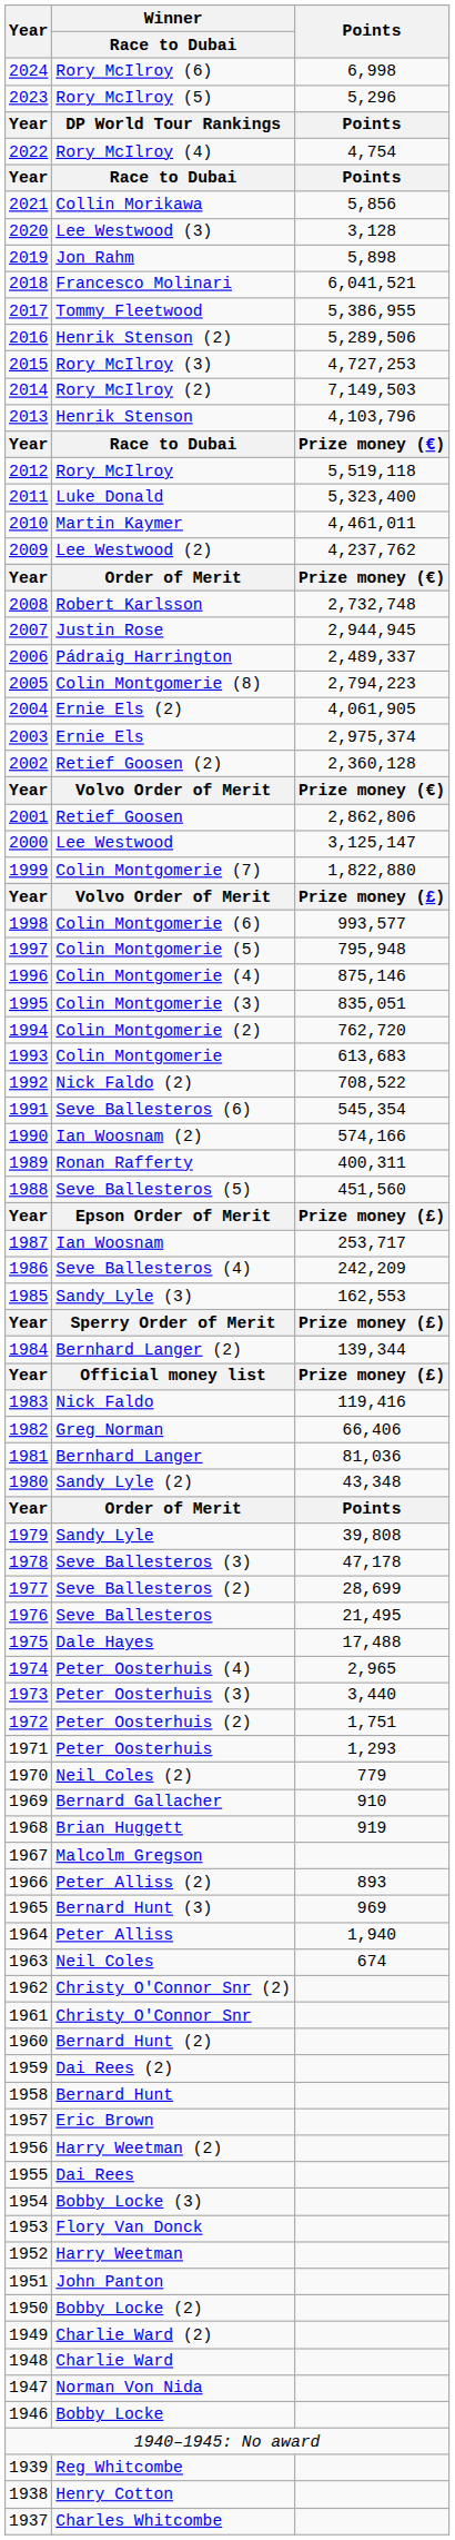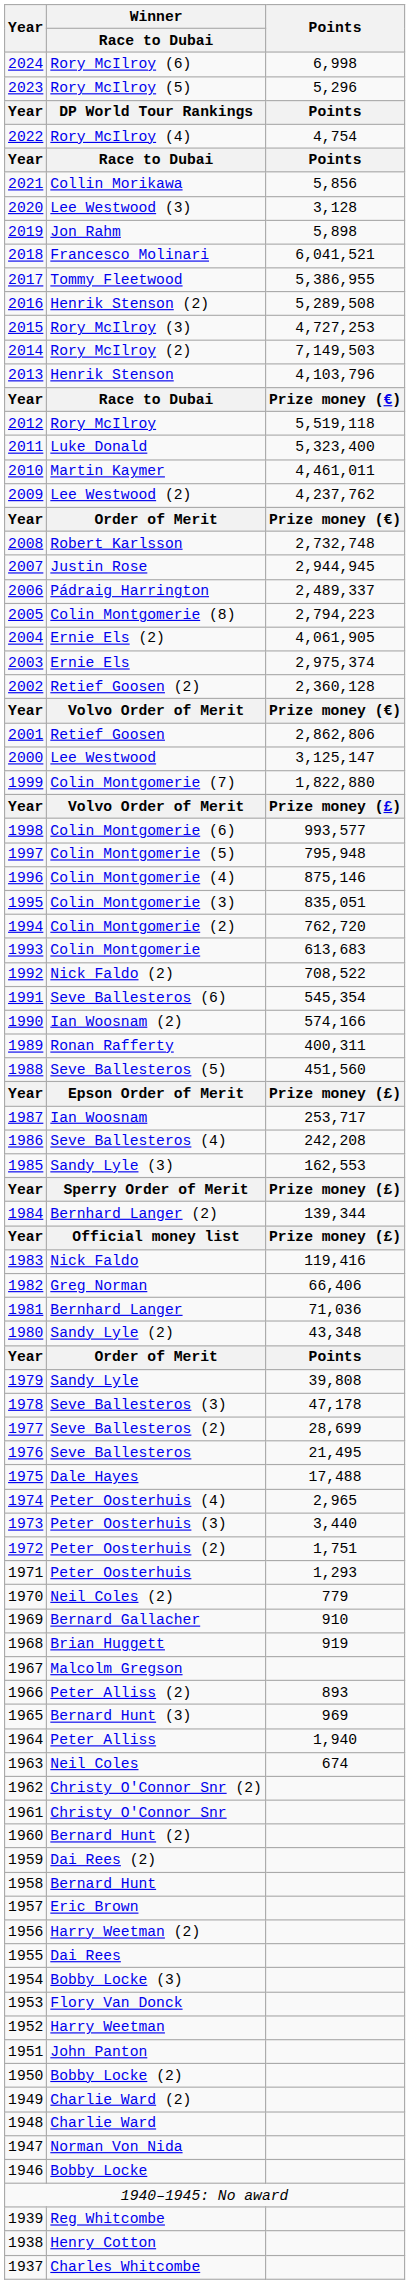 <table class="wikitable">
 <tr>
 <th rowspan=2>Year</th>
 <th>Winner</th>
 <th rowspan=2>Points</th>
 </tr>
 <tr>
 <th>Race to Dubai</th>
 </tr>
 <tr>
 <td align=center><a href='#'>2024</a></td>
 <td> <a href='#'>Rory McIlroy</a> (6)</td>
 <td align=center>6,998</td>
 </tr>
 <tr>
 <td align=center><a href='#'>2023</a></td>
 <td> <a href='#'>Rory McIlroy</a> (5)</td>
 <td align=center>5,296</td>
 </tr>
 <tr>
 <th>Year</th>
 <th>DP World Tour Rankings</th>
 <th>Points</th>
 </tr>
 <tr>
 <td align=center><a href='#'>2022</a></td>
 <td> <a href='#'>Rory McIlroy</a> (4)</td>
 <td align=center>4,754</td>
 </tr>
 <tr>
 <th>Year</th>
 <th>Race to Dubai</th>
 <th>Points</th>
 </tr>
 <tr>
 <td align=center><a href='#'>2021</a></td>
 <td> <a href='#'>Collin Morikawa</a></td>
 <td align=center>5,856</td>
 </tr>
 <tr>
 <td align=center><a href='#'>2020</a></td>
 <td> <a href='#'>Lee Westwood</a> (3)</td>
 <td align=center>3,128</td>
 </tr>
 <tr>
 <td align=center><a href='#'>2019</a></td>
 <td> <a href='#'>Jon Rahm</a></td>
 <td align=center>5,898</td>
 </tr>
 <tr>
 <td align=center><a href='#'>2018</a></td>
 <td> <a href='#'>Francesco Molinari</a></td>
 <td align=center>6,041,521</td>
 </tr>
 <tr>
 <td align=center><a href='#'>2017</a></td>
 <td> <a href='#'>Tommy Fleetwood</a></td>
 <td align=center>5,386,955</td>
 </tr>
 <tr>
 <td align=center><a href='#'>2016</a></td>
 <td> <a href='#'>Henrik Stenson</a> (2)</td>
-<td align=center>5,289,506</td>
+<td align=center>5,289,508</td>
 </tr>
 <tr>
 <td align=center><a href='#'>2015</a></td>
 <td> <a href='#'>Rory McIlroy</a> (3)</td>
 <td align=center>4,727,253</td>
 </tr>
 <tr>
 <td align=center><a href='#'>2014</a></td>
 <td> <a href='#'>Rory McIlroy</a> (2)</td>
 <td align=center>7,149,503</td>
 </tr>
 <tr>
 <td align=center><a href='#'>2013</a></td>
 <td> <a href='#'>Henrik Stenson</a></td>
 <td align=center>4,103,796</td>
 </tr>
 <tr>
 <th>Year</th>
 <th>Race to Dubai</th>
 <th>Prize money (<a href='#'>€</a>)</th>
 </tr>
 <tr>
 <td align=center><a href='#'>2012</a></td>
 <td> <a href='#'>Rory McIlroy</a></td>
 <td align=center>5,519,118</td>
 </tr>
 <tr>
 <td align=center><a href='#'>2011</a></td>
 <td> <a href='#'>Luke Donald</a></td>
 <td align=center>5,323,400</td>
 </tr>
 <tr>
 <td align=center><a href='#'>2010</a></td>
 <td> <a href='#'>Martin Kaymer</a></td>
 <td align=center>4,461,011</td>
 </tr>
 <tr>
 <td align=center><a href='#'>2009</a></td>
 <td> <a href='#'>Lee Westwood</a> (2)</td>
 <td align=center>4,237,762</td>
 </tr>
 <tr>
 <th>Year</th>
 <th>Order of Merit</th>
 <th>Prize money (€)</th>
 </tr>
 <tr>
 <td align=center><a href='#'>2008</a></td>
 <td> <a href='#'>Robert Karlsson</a></td>
 <td align=center>2,732,748</td>
 </tr>
 <tr>
 <td align=center><a href='#'>2007</a></td>
 <td> <a href='#'>Justin Rose</a></td>
 <td align=center>2,944,945</td>
 </tr>
 <tr>
 <td align=center><a href='#'>2006</a></td>
 <td> <a href='#'>Pádraig Harrington</a></td>
 <td align=center>2,489,337</td>
 </tr>
 <tr>
 <td align=center><a href='#'>2005</a></td>
 <td> <a href='#'>Colin Montgomerie</a> (8)</td>
 <td align=center>2,794,223</td>
 </tr>
 <tr>
 <td align=center><a href='#'>2004</a></td>
 <td> <a href='#'>Ernie Els</a> (2)</td>
 <td align=center>4,061,905</td>
 </tr>
 <tr>
 <td align=center><a href='#'>2003</a></td>
 <td> <a href='#'>Ernie Els</a></td>
 <td align=center>2,975,374</td>
 </tr>
 <tr>
 <td align=center><a href='#'>2002</a></td>
 <td> <a href='#'>Retief Goosen</a> (2)</td>
 <td align=center>2,360,128</td>
 </tr>
 <tr>
 <th>Year</th>
 <th>Volvo Order of Merit</th>
 <th>Prize money (€)</th>
 </tr>
 <tr>
 <td align=center><a href='#'>2001</a></td>
 <td> <a href='#'>Retief Goosen</a></td>
 <td align=center>2,862,806</td>
 </tr>
 <tr>
 <td align=center><a href='#'>2000</a></td>
 <td> <a href='#'>Lee Westwood</a></td>
 <td align=center>3,125,147</td>
 </tr>
 <tr>
 <td align=center><a href='#'>1999</a></td>
 <td> <a href='#'>Colin Montgomerie</a> (7)</td>
 <td align=center>1,822,880</td>
 </tr>
 <tr>
 <th>Year</th>
 <th>Volvo Order of Merit</th>
 <th>Prize money (<a href='#'>£</a>)</th>
 </tr>
 <tr>
 <td align=center><a href='#'>1998</a></td>
 <td> <a href='#'>Colin Montgomerie</a> (6)</td>
 <td align=center>993,577</td>
 </tr>
 <tr>
 <td align=center><a href='#'>1997</a></td>
 <td> <a href='#'>Colin Montgomerie</a> (5)</td>
 <td align=center>795,948</td>
 </tr>
 <tr>
 <td align=center><a href='#'>1996</a></td>
 <td> <a href='#'>Colin Montgomerie</a> (4)</td>
 <td align=center>875,146</td>
 </tr>
 <tr>
 <td align=center><a href='#'>1995</a></td>
 <td> <a href='#'>Colin Montgomerie</a> (3)</td>
 <td align=center>835,051</td>
 </tr>
 <tr>
 <td align=center><a href='#'>1994</a></td>
 <td> <a href='#'>Colin Montgomerie</a> (2)</td>
 <td align=center>762,720</td>
 </tr>
 <tr>
 <td align=center><a href='#'>1993</a></td>
 <td> <a href='#'>Colin Montgomerie</a></td>
 <td align=center>613,683</td>
 </tr>
 <tr>
 <td align=center><a href='#'>1992</a></td>
 <td> <a href='#'>Nick Faldo</a> (2)</td>
 <td align=center>708,522</td>
 </tr>
 <tr>
 <td align=center><a href='#'>1991</a></td>
 <td> <a href='#'>Seve Ballesteros</a> (6)</td>
 <td align=center>545,354</td>
 </tr>
 <tr>
 <td align=center><a href='#'>1990</a></td>
 <td> <a href='#'>Ian Woosnam</a> (2)</td>
 <td align=center>574,166</td>
 </tr>
 <tr>
 <td align=center><a href='#'>1989</a></td>
 <td> <a href='#'>Ronan Rafferty</a></td>
 <td align=center>400,311</td>
 </tr>
 <tr>
 <td align=center><a href='#'>1988</a></td>
 <td> <a href='#'>Seve Ballesteros</a> (5)</td>
 <td align=center>451,560</td>
 </tr>
 <tr>
 <th>Year</th>
 <th>Epson Order of Merit</th>
 <th>Prize money (£)</th>
 </tr>
 <tr>
 <td align=center><a href='#'>1987</a></td>
 <td> <a href='#'>Ian Woosnam</a></td>
 <td align=center>253,717</td>
 </tr>
 <tr>
 <td align=center><a href='#'>1986</a></td>
 <td> <a href='#'>Seve Ballesteros</a> (4)</td>
-<td align=center>242,209</td>
+<td align=center>242,208</td>
 </tr>
 <tr>
 <td align=center><a href='#'>1985</a></td>
 <td> <a href='#'>Sandy Lyle</a> (3)</td>
 <td align=center>162,553</td>
 </tr>
 <tr>
 <th>Year</th>
 <th>Sperry Order of Merit</th>
 <th>Prize money (£)</th>
 </tr>
 <tr>
 <td align=center><a href='#'>1984</a></td>
 <td> <a href='#'>Bernhard Langer</a> (2)</td>
 <td align=center>139,344</td>
 </tr>
 <tr>
 <th>Year</th>
 <th>Official money list</th>
 <th>Prize money (£)</th>
 </tr>
 <tr>
 <td align=center><a href='#'>1983</a></td>
 <td> <a href='#'>Nick Faldo</a></td>
 <td align=center>119,416</td>
 </tr>
 <tr>
 <td align=center><a href='#'>1982</a></td>
 <td> <a href='#'>Greg Norman</a></td>
 <td align=center>66,406</td>
 </tr>
 <tr>
 <td align=center><a href='#'>1981</a></td>
 <td> <a href='#'>Bernhard Langer</a></td>
-<td align=center>81,036</td>
+<td align=center>71,036</td>
 </tr>
 <tr>
 <td align=center><a href='#'>1980</a></td>
 <td> <a href='#'>Sandy Lyle</a> (2)</td>
 <td align=center>43,348</td>
 </tr>
 <tr>
 <th>Year</th>
 <th>Order of Merit</th>
 <th>Points</th>
 </tr>
 <tr>
 <td align=center><a href='#'>1979</a></td>
 <td> <a href='#'>Sandy Lyle</a></td>
 <td align=center>39,808</td>
 </tr>
 <tr>
 <td align=center><a href='#'>1978</a></td>
 <td> <a href='#'>Seve Ballesteros</a> (3)</td>
 <td align=center>47,178</td>
 </tr>
 <tr>
 <td align=center><a href='#'>1977</a></td>
 <td> <a href='#'>Seve Ballesteros</a> (2)</td>
 <td align=center>28,699</td>
 </tr>
 <tr>
 <td align=center><a href='#'>1976</a></td>
 <td> <a href='#'>Seve Ballesteros</a></td>
 <td align=center>21,495</td>
 </tr>
 <tr>
 <td align=center><a href='#'>1975</a></td>
 <td> <a href='#'>Dale Hayes</a></td>
 <td align=center>17,488</td>
 </tr>
 <tr>
 <td align=center><a href='#'>1974</a></td>
 <td> <a href='#'>Peter Oosterhuis</a> (4)</td>
 <td align=center>2,965</td>
 </tr>
 <tr>
 <td align=center><a href='#'>1973</a></td>
 <td> <a href='#'>Peter Oosterhuis</a> (3)</td>
 <td align=center>3,440</td>
 </tr>
 <tr>
 <td align=center><a href='#'>1972</a></td>
 <td> <a href='#'>Peter Oosterhuis</a> (2)</td>
 <td align=center>1,751</td>
 </tr>
 <tr>
 <td align=center>1971</td>
 <td> <a href='#'>Peter Oosterhuis</a></td>
 <td align=center>1,293</td>
 </tr>
 <tr>
 <td align=center>1970</td>
 <td> <a href='#'>Neil Coles</a> (2)</td>
 <td align=center>779</td>
 </tr>
 <tr>
 <td align=center>1969</td>
 <td> <a href='#'>Bernard Gallacher</a></td>
 <td align=center>910</td>
 </tr>
 <tr>
 <td align=center>1968</td>
 <td> <a href='#'>Brian Huggett</a></td>
 <td align=center>919</td>
 </tr>
 <tr>
 <td align=center>1967</td>
 <td> <a href='#'>Malcolm Gregson</a></td>
 <td align=center></td>
 </tr>
 <tr>
 <td align=center>1966</td>
 <td> <a href='#'>Peter Alliss</a> (2)</td>
 <td align=center>893</td>
 </tr>
 <tr>
 <td align=center>1965</td>
 <td> <a href='#'>Bernard Hunt</a> (3)</td>
 <td align=center>969</td>
 </tr>
 <tr>
 <td align=center>1964</td>
 <td> <a href='#'>Peter Alliss</a></td>
 <td align=center>1,940</td>
 </tr>
 <tr>
 <td align=center>1963</td>
 <td> <a href='#'>Neil Coles</a></td>
 <td align=center>674</td>
 </tr>
 <tr>
 <td align=center>1962</td>
 <td> <a href='#'>Christy O'Connor Snr</a> (2)</td>
 <td align=center></td>
 </tr>
 <tr>
 <td align=center>1961</td>
 <td> <a href='#'>Christy O'Connor Snr</a></td>
 <td align=center></td>
 </tr>
 <tr>
 <td align=center>1960</td>
 <td> <a href='#'>Bernard Hunt</a> (2)</td>
 <td align=center></td>
 </tr>
 <tr>
 <td align=center>1959</td>
 <td> <a href='#'>Dai Rees</a> (2)</td>
 <td align=center></td>
 </tr>
 <tr>
 <td align=center>1958</td>
 <td> <a href='#'>Bernard Hunt</a></td>
 <td align=center></td>
 </tr>
 <tr>
 <td align=center>1957</td>
 <td> <a href='#'>Eric Brown</a></td>
 <td align=center></td>
 </tr>
 <tr>
 <td align=center>1956</td>
 <td> <a href='#'>Harry Weetman</a> (2)</td>
 <td align=center></td>
 </tr>
 <tr>
 <td align=center>1955</td>
 <td> <a href='#'>Dai Rees</a></td>
 <td align=center></td>
 </tr>
 <tr>
 <td align=center>1954</td>
 <td> <a href='#'>Bobby Locke</a> (3)</td>
 <td align=center></td>
 </tr>
 <tr>
 <td align=center>1953</td>
 <td> <a href='#'>Flory Van Donck</a></td>
 <td align=center></td>
 </tr>
 <tr>
 <td align=center>1952</td>
 <td> <a href='#'>Harry Weetman</a></td>
 <td align=center></td>
 </tr>
 <tr>
 <td align=center>1951</td>
 <td> <a href='#'>John Panton</a></td>
 <td align=center></td>
 </tr>
 <tr>
 <td align=center>1950</td>
 <td> <a href='#'>Bobby Locke</a> (2)</td>
 <td align=center></td>
 </tr>
 <tr>
 <td align=center>1949</td>
 <td> <a href='#'>Charlie Ward</a> (2)</td>
 <td align=center></td>
 </tr>
 <tr>
 <td align=center>1948</td>
 <td> <a href='#'>Charlie Ward</a></td>
 <td align=center></td>
 </tr>
 <tr>
 <td align=center>1947</td>
 <td> <a href='#'>Norman Von Nida</a></td>
 <td align=center></td>
 </tr>
 <tr>
 <td align=center>1946</td>
 <td> <a href='#'>Bobby Locke</a></td>
 <td align=center></td>
 </tr>
 <tr>
 <td colspan=4 align=center><em>1940–1945: No award</em></td>
 </tr>
 <tr>
 <td align=center>1939</td>
 <td> <a href='#'>Reg Whitcombe</a></td>
 <td align=center></td>
 </tr>
 <tr>
 <td align=center>1938</td>
 <td> <a href='#'>Henry Cotton</a></td>
 <td align=center></td>
 </tr>
 <tr>
 <td align=center>1937</td>
 <td> <a href='#'>Charles Whitcombe</a></td>
 <td align=center></td>
 </tr>
 </table>
